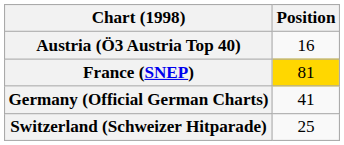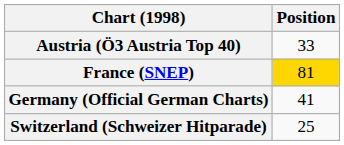 <table class="wikitable sortable plainrowheaders">
 <tr>
 <th scope="col">Chart (1998)</th>
 <th scope="col">Position</th>
 </tr>
 <tr>
 <th scope="row">Austria (Ö3 Austria Top 40)</th>
-<td align="center">16</td>
+<td align="center">33</td>
 </tr>
 <tr>
 <th scope="row">France (<a href='#'>SNEP</a>)</th>
 <td align="center" style="background: gold;">81</td>
 </tr>
 <tr>
 <th scope="row">Germany (Official German Charts)</th>
 <td align="center">41</td>
 </tr>
 <tr>
 <th scope="row">Switzerland (Schweizer Hitparade)</th>
 <td align="center">25</td>
 </tr>
 </table>
